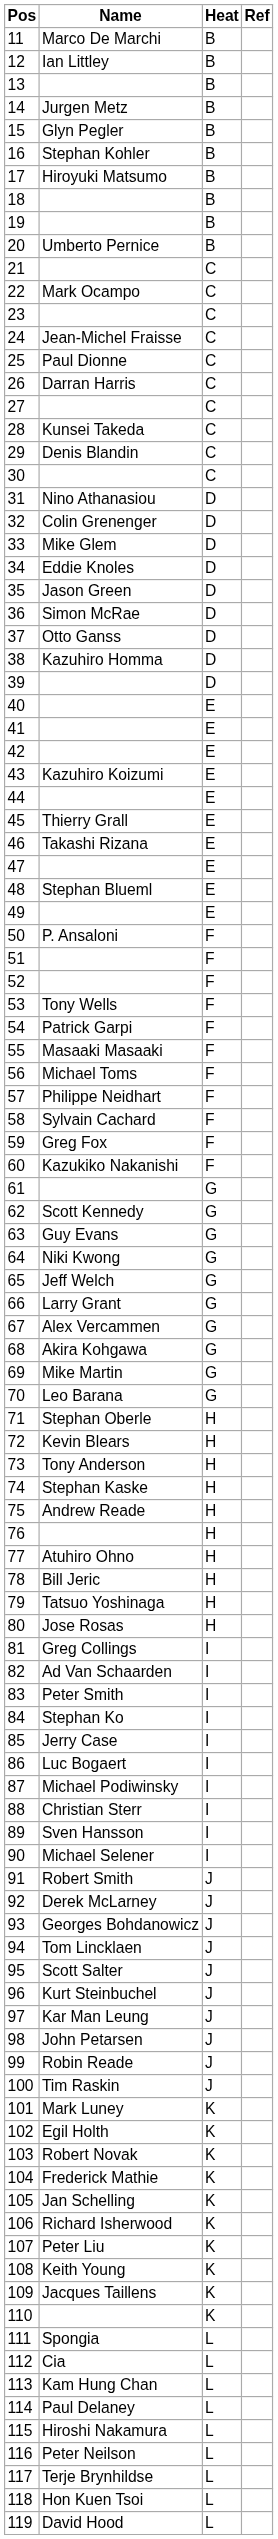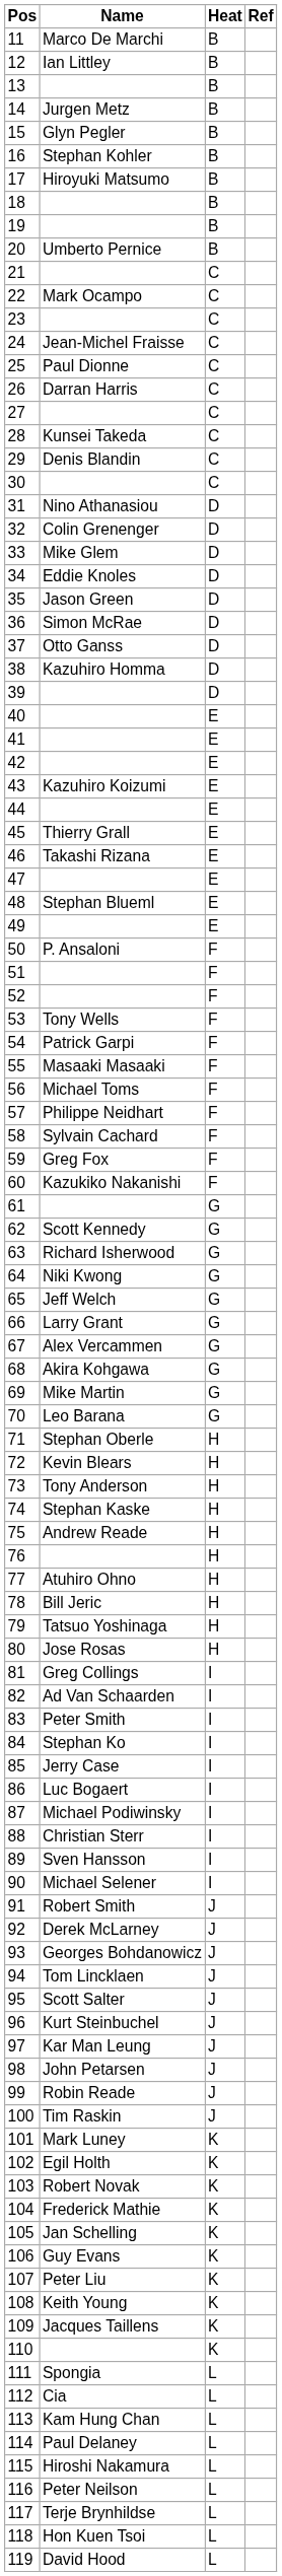 <table border="2" cellpadding="2" cellspacing="0" style="margin:0 1em 0 0; border:1px #aaa solid; border-collapse:collapse; font-size:85%;">
 <tr>
 <th colspan="1" style="text-align:center;">Pos</th>
 <th rowspan="1" style="text-align:center;">Name</th>
 <th colspan="1" style="text-align:center;">Heat</th>
 <th colspan="1" style="text-align:center;">Ref</th>
 </tr>
 <tr>
 <td>11</td>
 <td>Marco De Marchi</td>
 <td>B</td>
 <td></td>
 </tr>
 <tr>
 <td>12</td>
 <td>Ian Littley</td>
 <td>B</td>
 <td></td>
 </tr>
 <tr>
 <td>13</td>
 <td></td>
 <td>B</td>
 <td></td>
 </tr>
 <tr>
 <td>14</td>
 <td>Jurgen Metz</td>
 <td>B</td>
 <td></td>
 </tr>
 <tr>
 <td>15</td>
 <td>Glyn Pegler</td>
 <td>B</td>
 <td></td>
 </tr>
 <tr>
 <td>16</td>
 <td>Stephan Kohler</td>
 <td>B</td>
 <td></td>
 </tr>
 <tr>
 <td>17</td>
 <td>Hiroyuki Matsumo</td>
 <td>B</td>
 <td></td>
 </tr>
 <tr>
 <td>18</td>
 <td></td>
 <td>B</td>
 <td></td>
 </tr>
 <tr>
 <td>19</td>
 <td></td>
 <td>B</td>
 <td></td>
 </tr>
 <tr>
 <td>20</td>
 <td>Umberto Pernice</td>
 <td>B</td>
 <td></td>
 </tr>
 <tr>
 <td>21</td>
 <td></td>
 <td>C</td>
 <td></td>
 </tr>
 <tr>
 <td>22</td>
 <td>Mark Ocampo</td>
 <td>C</td>
 <td></td>
 </tr>
 <tr>
 <td>23</td>
 <td></td>
 <td>C</td>
 <td></td>
 </tr>
 <tr>
 <td>24</td>
 <td>Jean-Michel Fraisse</td>
 <td>C</td>
 <td></td>
 </tr>
 <tr>
 <td>25</td>
 <td>Paul Dionne</td>
 <td>C</td>
 <td></td>
 </tr>
 <tr>
 <td>26</td>
 <td>Darran Harris</td>
 <td>C</td>
 <td></td>
 </tr>
 <tr>
 <td>27</td>
 <td></td>
 <td>C</td>
 <td></td>
 </tr>
 <tr>
 <td>28</td>
 <td>Kunsei Takeda</td>
 <td>C</td>
 <td></td>
 </tr>
 <tr>
 <td>29</td>
 <td>Denis Blandin</td>
 <td>C</td>
 <td></td>
 </tr>
 <tr>
 <td>30</td>
 <td></td>
 <td>C</td>
 <td></td>
 </tr>
 <tr>
 <td>31</td>
 <td>Nino Athanasiou</td>
 <td>D</td>
 <td></td>
 </tr>
 <tr>
 <td>32</td>
 <td>Colin Grenenger</td>
 <td>D</td>
 <td></td>
 </tr>
 <tr>
 <td>33</td>
 <td>Mike Glem</td>
 <td>D</td>
 <td></td>
 </tr>
 <tr>
 <td>34</td>
 <td>Eddie Knoles</td>
 <td>D</td>
 <td></td>
 </tr>
 <tr>
 <td>35</td>
 <td>Jason Green</td>
 <td>D</td>
 <td></td>
 </tr>
 <tr>
 <td>36</td>
 <td>Simon McRae</td>
 <td>D</td>
 <td></td>
 </tr>
 <tr>
 <td>37</td>
 <td>Otto Ganss</td>
 <td>D</td>
 <td></td>
 </tr>
 <tr>
 <td>38</td>
 <td>Kazuhiro Homma</td>
 <td>D</td>
 <td></td>
 </tr>
 <tr>
 <td>39</td>
 <td></td>
 <td>D</td>
 <td></td>
 </tr>
 <tr>
 <td>40</td>
 <td></td>
 <td>E</td>
 <td></td>
 </tr>
 <tr>
 <td>41</td>
 <td></td>
 <td>E</td>
 <td></td>
 </tr>
 <tr>
 <td>42</td>
 <td></td>
 <td>E</td>
 <td></td>
 </tr>
 <tr>
 <td>43</td>
 <td>Kazuhiro Koizumi</td>
 <td>E</td>
 <td></td>
 </tr>
 <tr>
 <td>44</td>
 <td></td>
 <td>E</td>
 <td></td>
 </tr>
 <tr>
 <td>45</td>
 <td>Thierry Grall</td>
 <td>E</td>
 <td></td>
 </tr>
 <tr>
 <td>46</td>
 <td>Takashi Rizana</td>
 <td>E</td>
 <td></td>
 </tr>
 <tr>
 <td>47</td>
 <td></td>
 <td>E</td>
 <td></td>
 </tr>
 <tr>
 <td>48</td>
 <td>Stephan Blueml</td>
 <td>E</td>
 <td></td>
 </tr>
 <tr>
 <td>49</td>
 <td></td>
 <td>E</td>
 <td></td>
 </tr>
 <tr>
 <td>50</td>
 <td>P. Ansaloni</td>
 <td>F</td>
 <td></td>
 </tr>
 <tr>
 <td>51</td>
 <td></td>
 <td>F</td>
 <td></td>
 </tr>
 <tr>
 <td>52</td>
 <td></td>
 <td>F</td>
 <td></td>
 </tr>
 <tr>
 <td>53</td>
 <td>Tony Wells</td>
 <td>F</td>
 <td></td>
 </tr>
 <tr>
 <td>54</td>
 <td>Patrick Garpi</td>
 <td>F</td>
 <td></td>
 </tr>
 <tr>
 <td>55</td>
 <td>Masaaki Masaaki</td>
 <td>F</td>
 <td></td>
 </tr>
 <tr>
 <td>56</td>
 <td>Michael Toms</td>
 <td>F</td>
 <td></td>
 </tr>
 <tr>
 <td>57</td>
 <td>Philippe Neidhart</td>
 <td>F</td>
 <td></td>
 </tr>
 <tr>
 <td>58</td>
 <td>Sylvain Cachard</td>
 <td>F</td>
 <td></td>
 </tr>
 <tr>
 <td>59</td>
 <td>Greg Fox</td>
 <td>F</td>
 <td></td>
 </tr>
 <tr>
 <td>60</td>
 <td>Kazukiko Nakanishi</td>
 <td>F</td>
 <td></td>
 </tr>
 <tr>
 <td>61</td>
 <td></td>
 <td>G</td>
 <td></td>
 </tr>
 <tr>
 <td>62</td>
 <td>Scott Kennedy</td>
 <td>G</td>
 <td></td>
 </tr>
 <tr>
 <td>63</td>
-<td>Guy Evans</td>
+<td>Richard Isherwood</td>
 <td>G</td>
 <td></td>
 </tr>
 <tr>
 <td>64</td>
 <td>Niki Kwong</td>
 <td>G</td>
 <td></td>
 </tr>
 <tr>
 <td>65</td>
 <td>Jeff Welch</td>
 <td>G</td>
 <td></td>
 </tr>
 <tr>
 <td>66</td>
 <td>Larry Grant</td>
 <td>G</td>
 <td></td>
 </tr>
 <tr>
 <td>67</td>
 <td>Alex Vercammen</td>
 <td>G</td>
 <td></td>
 </tr>
 <tr>
 <td>68</td>
 <td>Akira Kohgawa</td>
 <td>G</td>
 <td></td>
 </tr>
 <tr>
 <td>69</td>
 <td>Mike Martin</td>
 <td>G</td>
 <td></td>
 </tr>
 <tr>
 <td>70</td>
 <td>Leo Barana</td>
 <td>G</td>
 <td></td>
 </tr>
 <tr>
 <td>71</td>
 <td>Stephan Oberle</td>
 <td>H</td>
 <td></td>
 </tr>
 <tr>
 <td>72</td>
 <td>Kevin Blears</td>
 <td>H</td>
 <td></td>
 </tr>
 <tr>
 <td>73</td>
 <td>Tony Anderson</td>
 <td>H</td>
 <td></td>
 </tr>
 <tr>
 <td>74</td>
 <td>Stephan Kaske</td>
 <td>H</td>
 <td></td>
 </tr>
 <tr>
 <td>75</td>
 <td>Andrew Reade</td>
 <td>H</td>
 <td></td>
 </tr>
 <tr>
 <td>76</td>
 <td></td>
 <td>H</td>
 </tr>
 <tr>
 <td>77</td>
 <td>Atuhiro Ohno</td>
 <td>H</td>
 <td></td>
 </tr>
 <tr>
 <td>78</td>
 <td>Bill Jeric</td>
 <td>H</td>
 <td></td>
 </tr>
 <tr>
 <td>79</td>
 <td>Tatsuo Yoshinaga</td>
 <td>H</td>
 <td></td>
 </tr>
 <tr>
 <td>80</td>
 <td>Jose Rosas</td>
 <td>H</td>
 <td></td>
 </tr>
 <tr>
 <td>81</td>
 <td>Greg Collings</td>
 <td>I</td>
 <td></td>
 </tr>
 <tr>
 <td>82</td>
 <td>Ad Van Schaarden</td>
 <td>I</td>
 <td></td>
 </tr>
 <tr>
 <td>83</td>
 <td>Peter Smith</td>
 <td>I</td>
 <td></td>
 </tr>
 <tr>
 <td>84</td>
 <td>Stephan Ko</td>
 <td>I</td>
 <td></td>
 </tr>
 <tr>
 <td>85</td>
 <td>Jerry Case</td>
 <td>I</td>
 <td></td>
 </tr>
 <tr>
 <td>86</td>
 <td>Luc Bogaert</td>
 <td>I</td>
 <td></td>
 </tr>
 <tr>
 <td>87</td>
 <td>Michael Podiwinsky</td>
 <td>I</td>
 <td></td>
 </tr>
 <tr>
 <td>88</td>
 <td>Christian Sterr</td>
 <td>I</td>
 <td></td>
 </tr>
 <tr>
 <td>89</td>
 <td>Sven Hansson</td>
 <td>I</td>
 <td></td>
 </tr>
 <tr>
 <td>90</td>
 <td>Michael Selener</td>
 <td>I</td>
 <td></td>
 </tr>
 <tr>
 <td>91</td>
 <td>Robert Smith</td>
 <td>J</td>
 <td></td>
 </tr>
 <tr>
 <td>92</td>
 <td>Derek McLarney</td>
 <td>J</td>
 <td></td>
 </tr>
 <tr>
 <td>93</td>
 <td>Georges Bohdanowicz</td>
 <td>J</td>
 <td></td>
 </tr>
 <tr>
 <td>94</td>
 <td>Tom Lincklaen</td>
 <td>J</td>
 <td></td>
 </tr>
 <tr>
 <td>95</td>
 <td>Scott Salter</td>
 <td>J</td>
 <td></td>
 </tr>
 <tr>
 <td>96</td>
 <td>Kurt Steinbuchel</td>
 <td>J</td>
 <td></td>
 </tr>
 <tr>
 <td>97</td>
 <td>Kar Man Leung</td>
 <td>J</td>
 <td></td>
 </tr>
 <tr>
 <td>98</td>
 <td>John Petarsen</td>
 <td>J</td>
 <td></td>
 </tr>
 <tr>
 <td>99</td>
 <td>Robin Reade</td>
 <td>J</td>
 <td></td>
 </tr>
 <tr>
 <td>100</td>
 <td>Tim Raskin</td>
 <td>J</td>
 </tr>
 <tr>
 <td>101</td>
 <td>Mark Luney</td>
 <td>K</td>
 <td></td>
 </tr>
 <tr>
 <td>102</td>
 <td>Egil Holth</td>
 <td>K</td>
 <td></td>
 </tr>
 <tr>
 <td>103</td>
 <td>Robert Novak</td>
 <td>K</td>
 <td></td>
 </tr>
 <tr>
 <td>104</td>
 <td>Frederick Mathie</td>
 <td>K</td>
 <td></td>
 </tr>
 <tr>
 <td>105</td>
 <td>Jan Schelling</td>
 <td>K</td>
 <td></td>
 </tr>
 <tr>
 <td>106</td>
-<td>Richard Isherwood</td>
+<td>Guy Evans</td>
 <td>K</td>
 <td></td>
 </tr>
 <tr>
 <td>107</td>
 <td>Peter Liu</td>
 <td>K</td>
 <td></td>
 </tr>
 <tr>
 <td>108</td>
 <td>Keith Young</td>
 <td>K</td>
 <td></td>
 </tr>
 <tr>
 <td>109</td>
 <td>Jacques Taillens</td>
 <td>K</td>
 <td></td>
 </tr>
 <tr>
 <td>110</td>
 <td></td>
 <td>K</td>
 <td></td>
 </tr>
 <tr>
 <td>111</td>
 <td>Spongia</td>
 <td>L</td>
 <td></td>
 </tr>
 <tr>
 <td>112</td>
 <td>Cia</td>
 <td>L</td>
 <td></td>
 </tr>
 <tr>
 <td>113</td>
 <td>Kam Hung Chan</td>
 <td>L</td>
 <td></td>
 </tr>
 <tr>
 <td>114</td>
 <td>Paul Delaney</td>
 <td>L</td>
 <td></td>
 </tr>
 <tr>
 <td>115</td>
 <td>Hiroshi Nakamura</td>
 <td>L</td>
 <td></td>
 </tr>
 <tr>
 <td>116</td>
 <td>Peter Neilson</td>
 <td>L</td>
 <td></td>
 </tr>
 <tr>
 <td>117</td>
 <td>Terje Brynhildse</td>
 <td>L</td>
 <td></td>
 </tr>
 <tr>
 <td>118</td>
 <td>Hon Kuen Tsoi</td>
 <td>L</td>
 <td></td>
 </tr>
 <tr>
 <td>119</td>
 <td>David Hood</td>
 <td>L</td>
 <td></td>
 </tr>
 <tr>
 </tr>
 </table>
